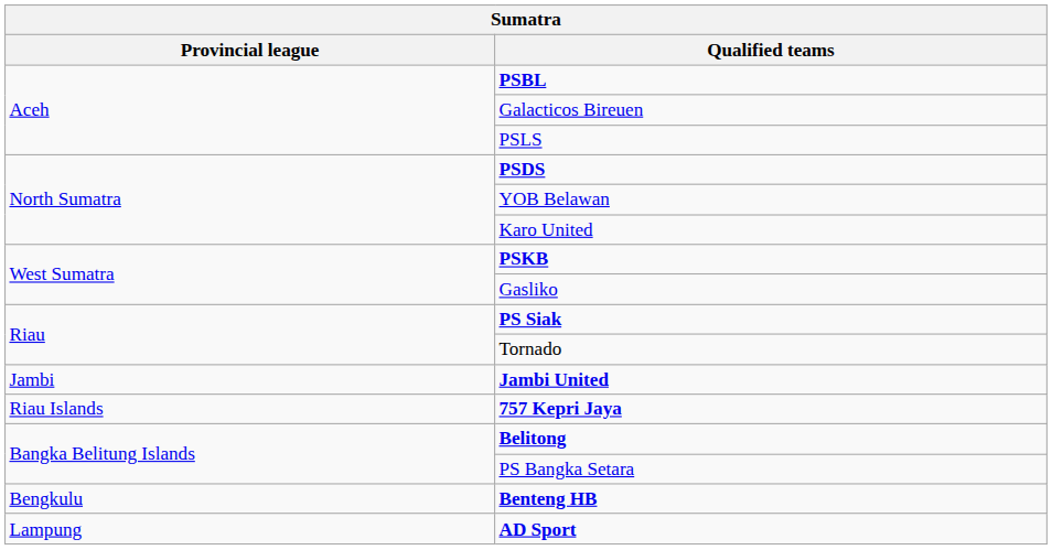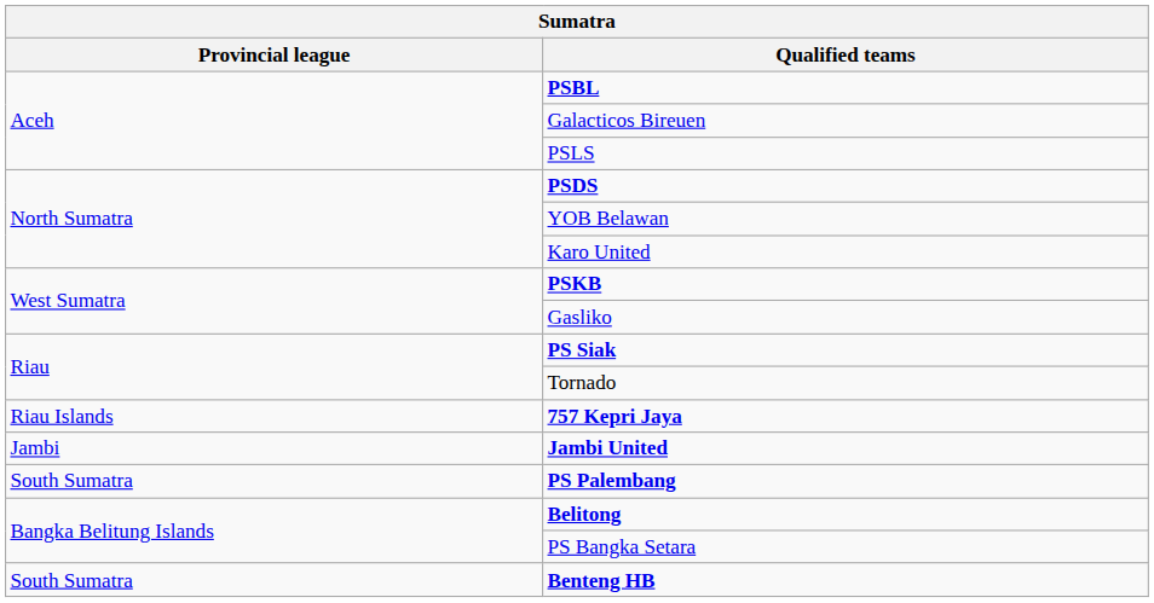 <table class="wikitable sortable" style="width:100%;">
 <tr>
 <th colspan="2"><strong>Sumatra</strong></th>
 </tr>
 <tr>
 <th style="width:47%;">Provincial league</th>
 <th style="width:53%;">Qualified teams</th>
 </tr>
 <tr>
 <td rowspan="3"> <a href='#'>Aceh</a></td>
 <td><strong><a href='#'>PSBL</a></strong></td>
 </tr>
 <tr>
 <td><a href='#'>Galacticos Bireuen</a></td>
 </tr>
 <tr>
 <td><a href='#'>PSLS</a></td>
 </tr>
 <tr>
 <td rowspan="3"> <a href='#'>North Sumatra</a></td>
 <td><strong><a href='#'>PSDS</a></strong></td>
 </tr>
 <tr>
 <td><a href='#'>YOB Belawan</a></td>
 </tr>
 <tr>
 <td><a href='#'>Karo United</a></td>
 </tr>
 <tr>
 <td rowspan="2"> <a href='#'>West Sumatra</a></td>
 <td><strong><a href='#'>PSKB</a></strong></td>
 </tr>
 <tr>
 <td><a href='#'>Gasliko</a></td>
 </tr>
 <tr>
 <td rowspan="2"> <a href='#'>Riau</a></td>
 <td><strong><a href='#'>PS Siak</a></strong></td>
 </tr>
 <tr>
 <td>Tornado</td>
 </tr>
 <tr>
+<td> <a href='#'>Riau Islands</a></td>
+<td><strong><a href='#'>757 Kepri Jaya</a></strong></td>
+</tr>
+<tr>
 <td> <a href='#'>Jambi</a></td>
 <td><strong><a href='#'>Jambi United</a></strong></td>
 </tr>
 <tr>
-<td> <a href='#'>Riau Islands</a></td>
-<td><strong><a href='#'>757 Kepri Jaya</a></strong></td>
+<td> <a href='#'>South Sumatra</a></td>
+<td><strong><a href='#'>PS Palembang</a></strong></td>
 </tr>
 <tr>
 <td rowspan="2"> <a href='#'>Bangka Belitung Islands</a></td>
 <td><strong><a href='#'>Belitong</a></strong></td>
 </tr>
 <tr>
 <td><a href='#'>PS Bangka Setara</a></td>
 </tr>
 <tr>
-<td> <a href='#'>Bengkulu</a></td>
+<td> <a href='#'>South Sumatra</a></td>
 <td><strong><a href='#'>Benteng HB</a></strong></td>
 </tr>
-<tr>
-<td> <a href='#'>Lampung</a></td>
-<td><strong><a href='#'>AD Sport</a></strong></td>
-</tr>
 </table>
